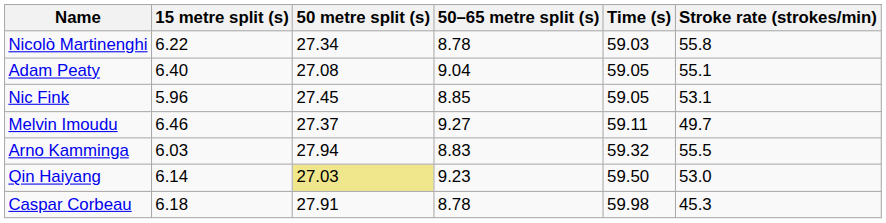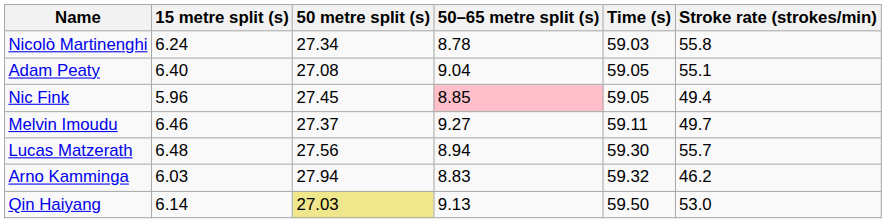 <table class="wikitable sortable mw-collapsible">
 <tr>
 <th scope="col">Name</th>
 <th scope="col">15 metre split (s)</th>
 <th scope="col">50 metre split (s)</th>
 <th scope="col">50–65 metre split (s)</th>
 <th scope="col">Time (s)</th>
 <th scope="col">Stroke rate (strokes/min)</th>
 </tr>
 <tr>
 <td><a href='#'>Nicolò Martinenghi</a></td>
-<td>6.22</td>
+<td>6.24</td>
 <td>27.34</td>
 <td>8.78</td>
 <td>59.03</td>
 <td>55.8</td>
 </tr>
 <tr>
 <td><a href='#'>Adam Peaty</a></td>
 <td>6.40</td>
 <td>27.08</td>
 <td>9.04</td>
 <td>59.05</td>
 <td>55.1</td>
 </tr>
 <tr>
 <td><a href='#'>Nic Fink</a></td>
 <td>5.96</td>
 <td>27.45</td>
-<td>8.85</td>
+<td style="background: pink;">8.85</td>
 <td>59.05</td>
-<td>53.1</td>
+<td>49.4</td>
 </tr>
 <tr>
 <td><a href='#'>Melvin Imoudu</a></td>
 <td>6.46</td>
 <td>27.37</td>
 <td>9.27</td>
 <td>59.11</td>
 <td>49.7</td>
 </tr>
 <tr>
+<td><a href='#'>Lucas Matzerath</a></td>
+<td>6.48</td>
+<td>27.56</td>
+<td>8.94</td>
+<td>59.30</td>
+<td>55.7</td>
+</tr>
+<tr>
 <td><a href='#'>Arno Kamminga</a></td>
 <td>6.03</td>
 <td>27.94</td>
 <td>8.83</td>
 <td>59.32</td>
-<td>55.5</td>
+<td>46.2</td>
 </tr>
 <tr>
 <td><a href='#'>Qin Haiyang</a></td>
 <td>6.14</td>
 <td style="background: khaki;">27.03</td>
-<td>9.23</td>
+<td>9.13</td>
 <td>59.50</td>
 <td>53.0</td>
 </tr>
-<tr>
-<td><a href='#'>Caspar Corbeau</a></td>
-<td>6.18</td>
-<td>27.91</td>
-<td>8.78</td>
-<td>59.98</td>
-<td>45.3</td>
-</tr>
 </table>
